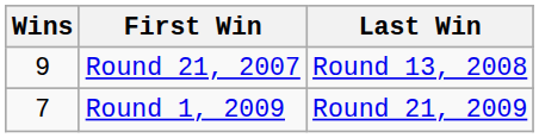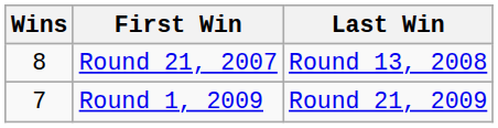 <table class="wikitable">
 <tr>
 <th>Wins</th>
 <th>First Win</th>
 <th>Last Win</th>
 </tr>
 <tr>
-<td style="text-align:center;">9</td>
+<td style="text-align:center;">8</td>
 <td><a href='#'>Round 21, 2007</a></td>
 <td><a href='#'>Round 13, 2008</a></td>
 </tr>
 <tr>
 <td style="text-align:center;">7</td>
 <td><a href='#'>Round 1, 2009</a></td>
 <td><a href='#'>Round 21, 2009</a></td>
 </tr>
 </table>
